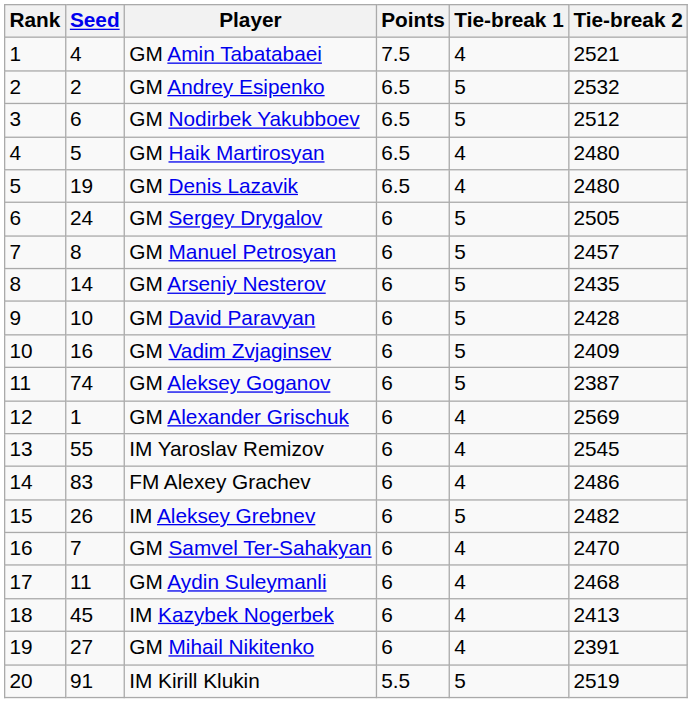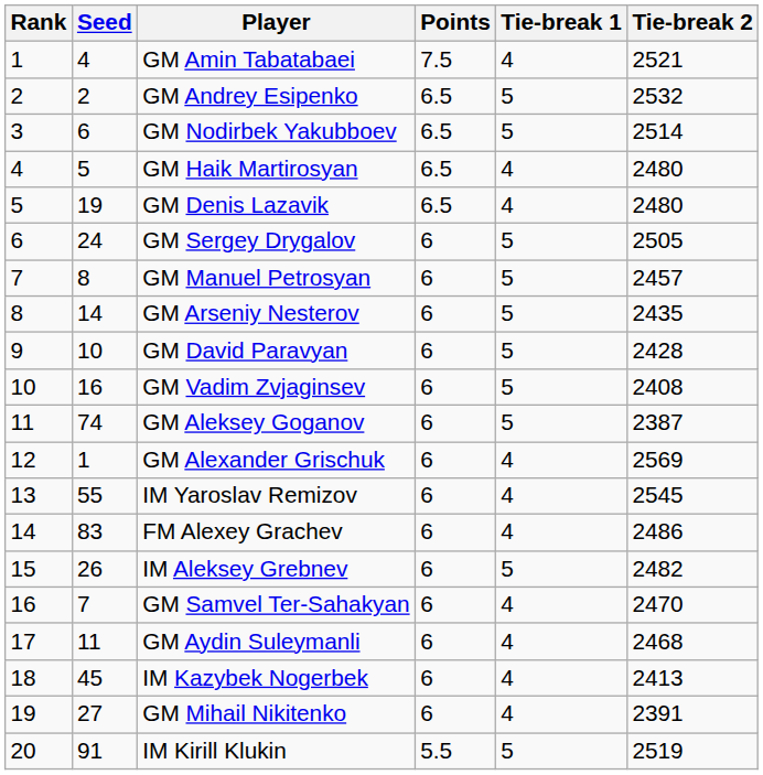 <table class="wikitable sortable">
 <tr>
 <th>Rank</th>
 <th><a href='#'>Seed</a></th>
 <th>Player</th>
 <th>Points</th>
 <th>Tie-break 1</th>
 <th>Tie-break 2</th>
 </tr>
 <tr>
 <td>1</td>
 <td>4</td>
 <td> GM <a href='#'>Amin Tabatabaei</a></td>
 <td>7.5</td>
 <td>4</td>
 <td>2521</td>
 </tr>
 <tr>
 <td>2</td>
 <td>2</td>
 <td> GM <a href='#'>Andrey Esipenko</a></td>
 <td>6.5</td>
 <td>5</td>
 <td>2532</td>
 </tr>
 <tr>
 <td>3</td>
 <td>6</td>
 <td> GM <a href='#'>Nodirbek Yakubboev</a></td>
 <td>6.5</td>
 <td>5</td>
-<td>2512</td>
+<td>2514</td>
 </tr>
 <tr>
 <td>4</td>
 <td>5</td>
 <td> GM <a href='#'>Haik Martirosyan</a></td>
 <td>6.5</td>
 <td>4</td>
 <td>2480</td>
 </tr>
 <tr>
 <td>5</td>
 <td>19</td>
 <td> GM <a href='#'>Denis Lazavik</a></td>
 <td>6.5</td>
 <td>4</td>
 <td>2480</td>
 </tr>
 <tr>
 <td>6</td>
 <td>24</td>
 <td> GM <a href='#'>Sergey Drygalov</a></td>
 <td>6</td>
 <td>5</td>
 <td>2505</td>
 </tr>
 <tr>
 <td>7</td>
 <td>8</td>
 <td> GM <a href='#'>Manuel Petrosyan</a></td>
 <td>6</td>
 <td>5</td>
 <td>2457</td>
 </tr>
 <tr>
 <td>8</td>
 <td>14</td>
 <td> GM <a href='#'>Arseniy Nesterov</a></td>
 <td>6</td>
 <td>5</td>
 <td>2435</td>
 </tr>
 <tr>
 <td>9</td>
 <td>10</td>
 <td> GM <a href='#'>David Paravyan</a></td>
 <td>6</td>
 <td>5</td>
 <td>2428</td>
 </tr>
 <tr>
 <td>10</td>
 <td>16</td>
 <td> GM <a href='#'>Vadim Zvjaginsev</a></td>
 <td>6</td>
 <td>5</td>
-<td>2409</td>
+<td>2408</td>
 </tr>
 <tr>
 <td>11</td>
 <td>74</td>
 <td> GM <a href='#'>Aleksey Goganov</a></td>
 <td>6</td>
 <td>5</td>
 <td>2387</td>
 </tr>
 <tr>
 <td>12</td>
 <td>1</td>
 <td> GM <a href='#'>Alexander Grischuk</a></td>
 <td>6</td>
 <td>4</td>
 <td>2569</td>
 </tr>
 <tr>
 <td>13</td>
 <td>55</td>
 <td> IM Yaroslav Remizov</td>
 <td>6</td>
 <td>4</td>
 <td>2545</td>
 </tr>
 <tr>
 <td>14</td>
 <td>83</td>
 <td> FM Alexey Grachev</td>
 <td>6</td>
 <td>4</td>
 <td>2486</td>
 </tr>
 <tr>
 <td>15</td>
 <td>26</td>
 <td> IM <a href='#'>Aleksey Grebnev</a></td>
 <td>6</td>
 <td>5</td>
 <td>2482</td>
 </tr>
 <tr>
 <td>16</td>
 <td>7</td>
 <td> GM <a href='#'>Samvel Ter-Sahakyan</a></td>
 <td>6</td>
 <td>4</td>
 <td>2470</td>
 </tr>
 <tr>
 <td>17</td>
 <td>11</td>
 <td> GM <a href='#'>Aydin Suleymanli</a></td>
 <td>6</td>
 <td>4</td>
 <td>2468</td>
 </tr>
 <tr>
 <td>18</td>
 <td>45</td>
 <td> IM <a href='#'>Kazybek Nogerbek</a></td>
 <td>6</td>
 <td>4</td>
 <td>2413</td>
 </tr>
 <tr>
 <td>19</td>
 <td>27</td>
 <td> GM <a href='#'>Mihail Nikitenko</a></td>
 <td>6</td>
 <td>4</td>
 <td>2391</td>
 </tr>
 <tr>
 <td>20</td>
 <td>91</td>
 <td> IM Kirill Klukin</td>
 <td>5.5</td>
 <td>5</td>
 <td>2519</td>
 </tr>
 </table>
